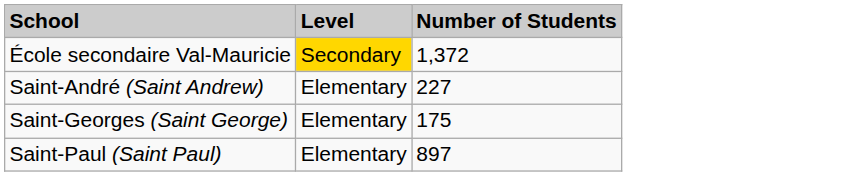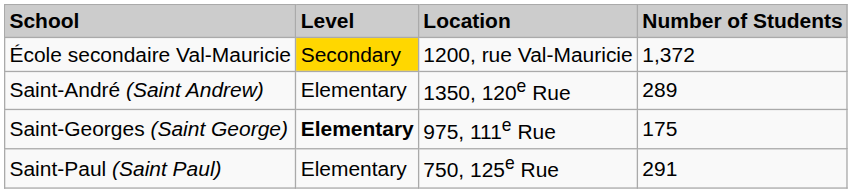 <table class="wikitable">
 <tr>
 <td bgcolor=#cccccc><strong>School</strong></td>
 <td bgcolor=#cccccc><strong>Level</strong></td>
+<td bgcolor=#cccccc><strong>Location</strong></td>
 <td bgcolor=#cccccc><strong>Number of Students</strong></td>
 </tr>
 <tr>
 <td>École secondaire Val-Mauricie</td>
 <td style="background: gold;">Secondary</td>
+<td>1200, rue Val-Mauricie</td>
 <td>1,372</td>
 </tr>
 <tr>
 <td>Saint-André <em>(Saint Andrew)</em></td>
 <td>Elementary</td>
-<td>227</td>
+<td>1350, 120<sup>e</sup> Rue</td>
+<td>289</td>
 </tr>
 <tr>
 <td>Saint-Georges <em>(Saint George)</em></td>
-<td>Elementary</td>
+<td><strong>Elementary</strong></td>
+<td>975, 111<sup>e</sup> Rue</td>
 <td>175</td>
 </tr>
 <tr>
 <td>Saint-Paul <em>(Saint Paul)</em></td>
 <td>Elementary</td>
-<td>897</td>
+<td>750, 125<sup>e</sup> Rue</td>
+<td>291</td>
 </tr>
 </table>
